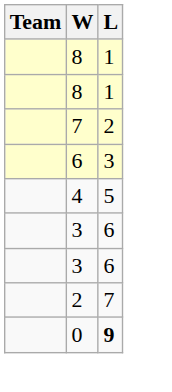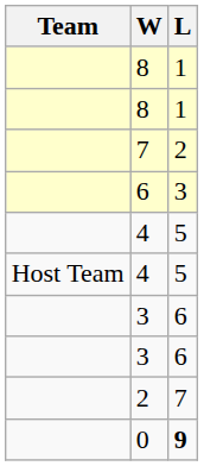 <table class="wikitable">
 <tr>
 <th>Team</th>
 <th>W</th>
 <th>L</th>
 </tr>
 <tr bgcolor=#ffffcc>
 <td></td>
 <td>8</td>
 <td>1</td>
 </tr>
 <tr bgcolor=#ffffcc>
 <td></td>
 <td>8</td>
 <td>1</td>
 </tr>
 <tr bgcolor=#ffffcc>
 <td></td>
 <td>7</td>
 <td>2</td>
 </tr>
 <tr bgcolor=#ffffcc>
 <td></td>
 <td>6</td>
 <td>3</td>
 </tr>
 <tr>
 <td></td>
 <td>4</td>
 <td>5</td>
 </tr>
 <tr>
+<td> Host Team</td>
+<td>4</td>
+<td>5</td>
+</tr>
+<tr>
 <td></td>
 <td>3</td>
 <td>6</td>
 </tr>
 <tr>
 <td></td>
 <td>3</td>
 <td>6</td>
 </tr>
 <tr>
 <td></td>
 <td>2</td>
 <td>7</td>
 </tr>
 <tr>
 <td></td>
 <td>0</td>
 <td><strong>9</strong></td>
 </tr>
 </table>
